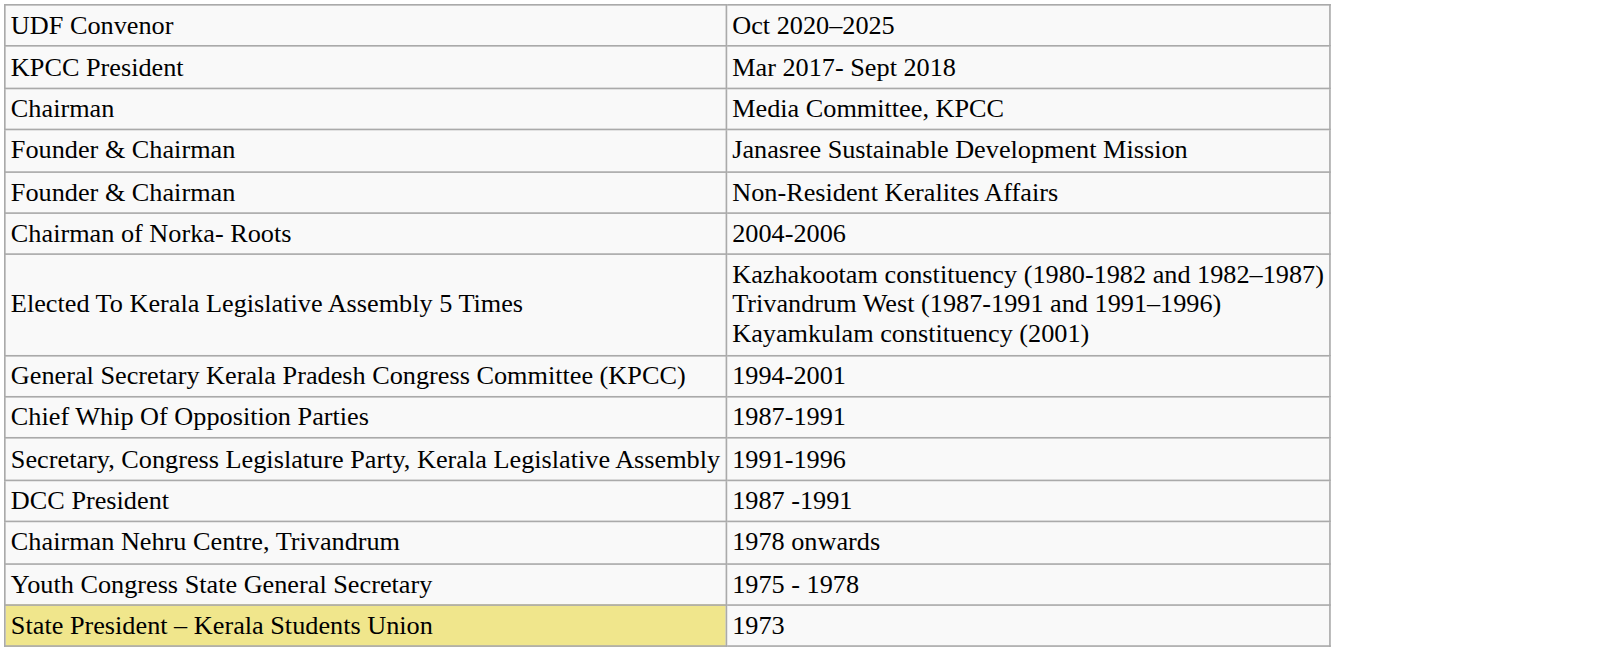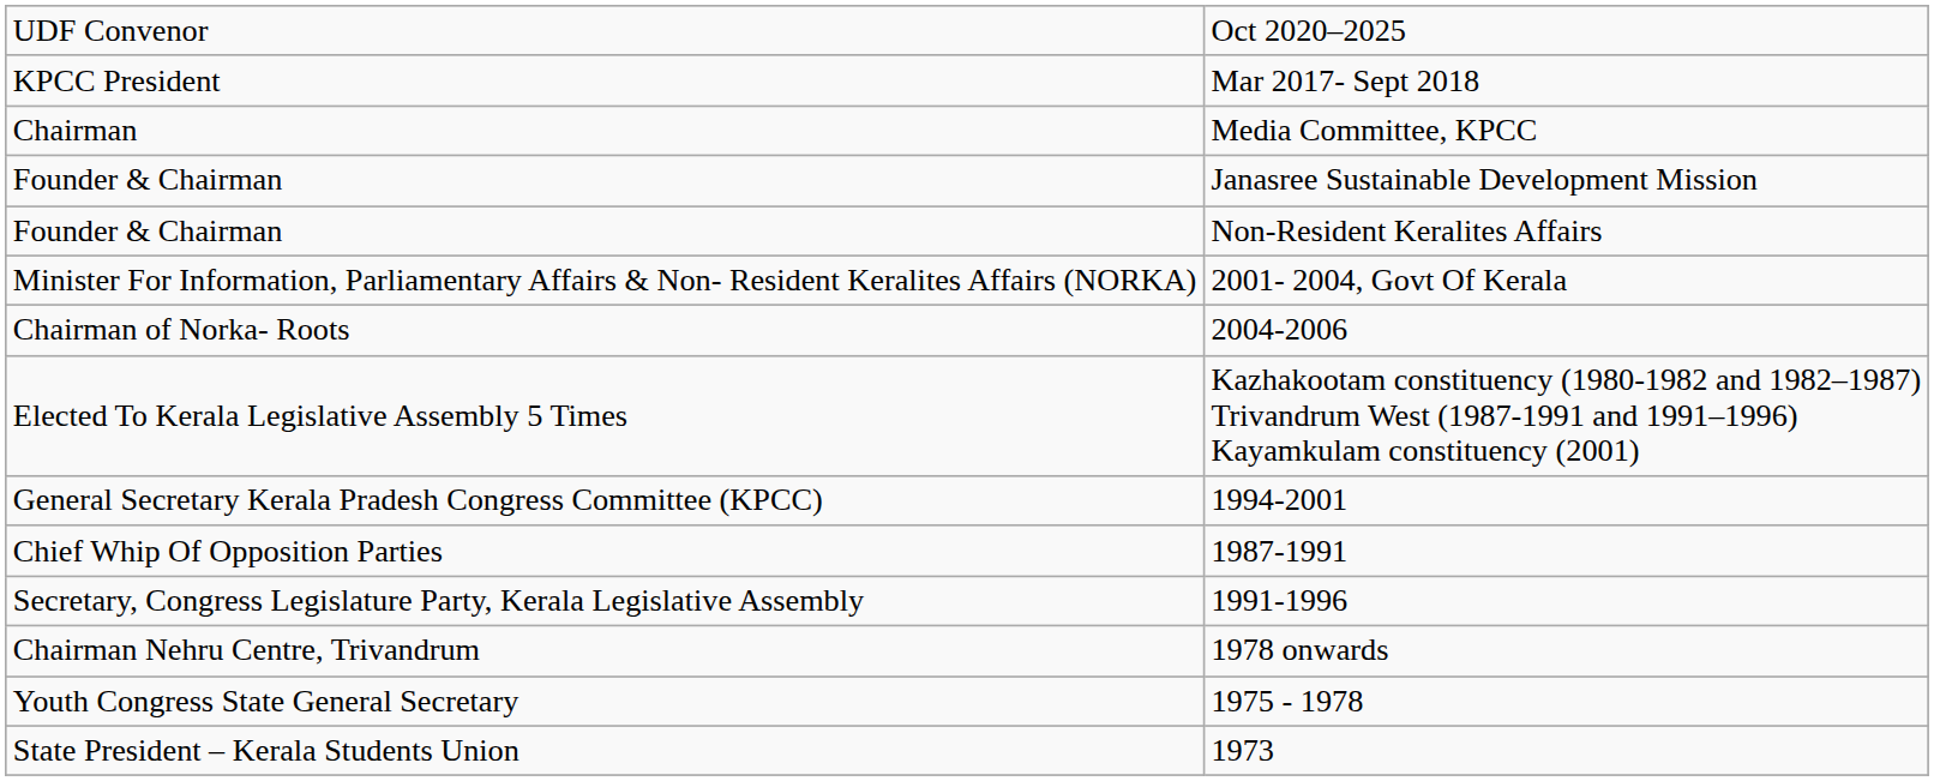 <table class="wikitable">
 <tr>
 <td>UDF Convenor</td>
 <td>Oct 2020–2025</td>
 </tr>
 <tr>
 <td>KPCC President</td>
 <td>Mar 2017- Sept 2018</td>
 </tr>
 <tr>
 <td>Chairman  </td>
 <td>Media Committee, KPCC</td>
 </tr>
 <tr>
 <td>Founder & Chairman</td>
 <td>Janasree Sustainable Development Mission</td>
 </tr>
 <tr>
 <td>Founder & Chairman</td>
 <td>Non-Resident Keralites Affairs</td>
 </tr>
 <tr>
+<td>Minister For Information, Parliamentary Affairs  & Non- Resident Keralites Affairs (NORKA)</td>
+<td>2001- 2004, Govt Of Kerala  </td>
+</tr>
+<tr>
 <td>Chairman of Norka- Roots</td>
 <td>2004-2006</td>
 </tr>
 <tr>
 <td>Elected To Kerala Legislative Assembly 5  Times  </td>
 <td>Kazhakootam constituency (1980-1982  and 1982–1987)<br>Trivandrum West (1987-1991 and 1991–1996)<br>Kayamkulam constituency (2001)</td>
 </tr>
 <tr>
 <td>General Secretary Kerala Pradesh Congress Committee  (KPCC)</td>
 <td>1994-2001</td>
 </tr>
 <tr>
 <td>Chief Whip Of Opposition Parties</td>
 <td>1987-1991</td>
 </tr>
 <tr>
 <td>Secretary, Congress Legislature Party, Kerala  Legislative Assembly</td>
 <td>1991-1996</td>
 </tr>
 <tr>
-<td>DCC President  </td>
-<td>1987 -1991</td>
-</tr>
-<tr>
 <td>Chairman Nehru Centre, Trivandrum</td>
 <td>1978 onwards  </td>
 </tr>
 <tr>
 <td>Youth Congress State General Secretary</td>
 <td>1975 - 1978  </td>
 </tr>
 <tr>
-<td style="background: khaki;">State President – Kerala Students Union  </td>
+<td>State President – Kerala Students Union  </td>
 <td>1973</td>
 </tr>
 </table>
